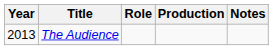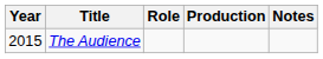 <table class="wikitable">
 <tr>
 <th>Year</th>
 <th>Title</th>
 <th>Role</th>
 <th>Production</th>
 <th>Notes</th>
 </tr>
 <tr>
-<td>2013</td>
+<td>2015</td>
 <td><em><a href='#'>The Audience</a></em></td>
 <td></td>
 <td></td>
 <td></td>
 </tr>
 </table>
